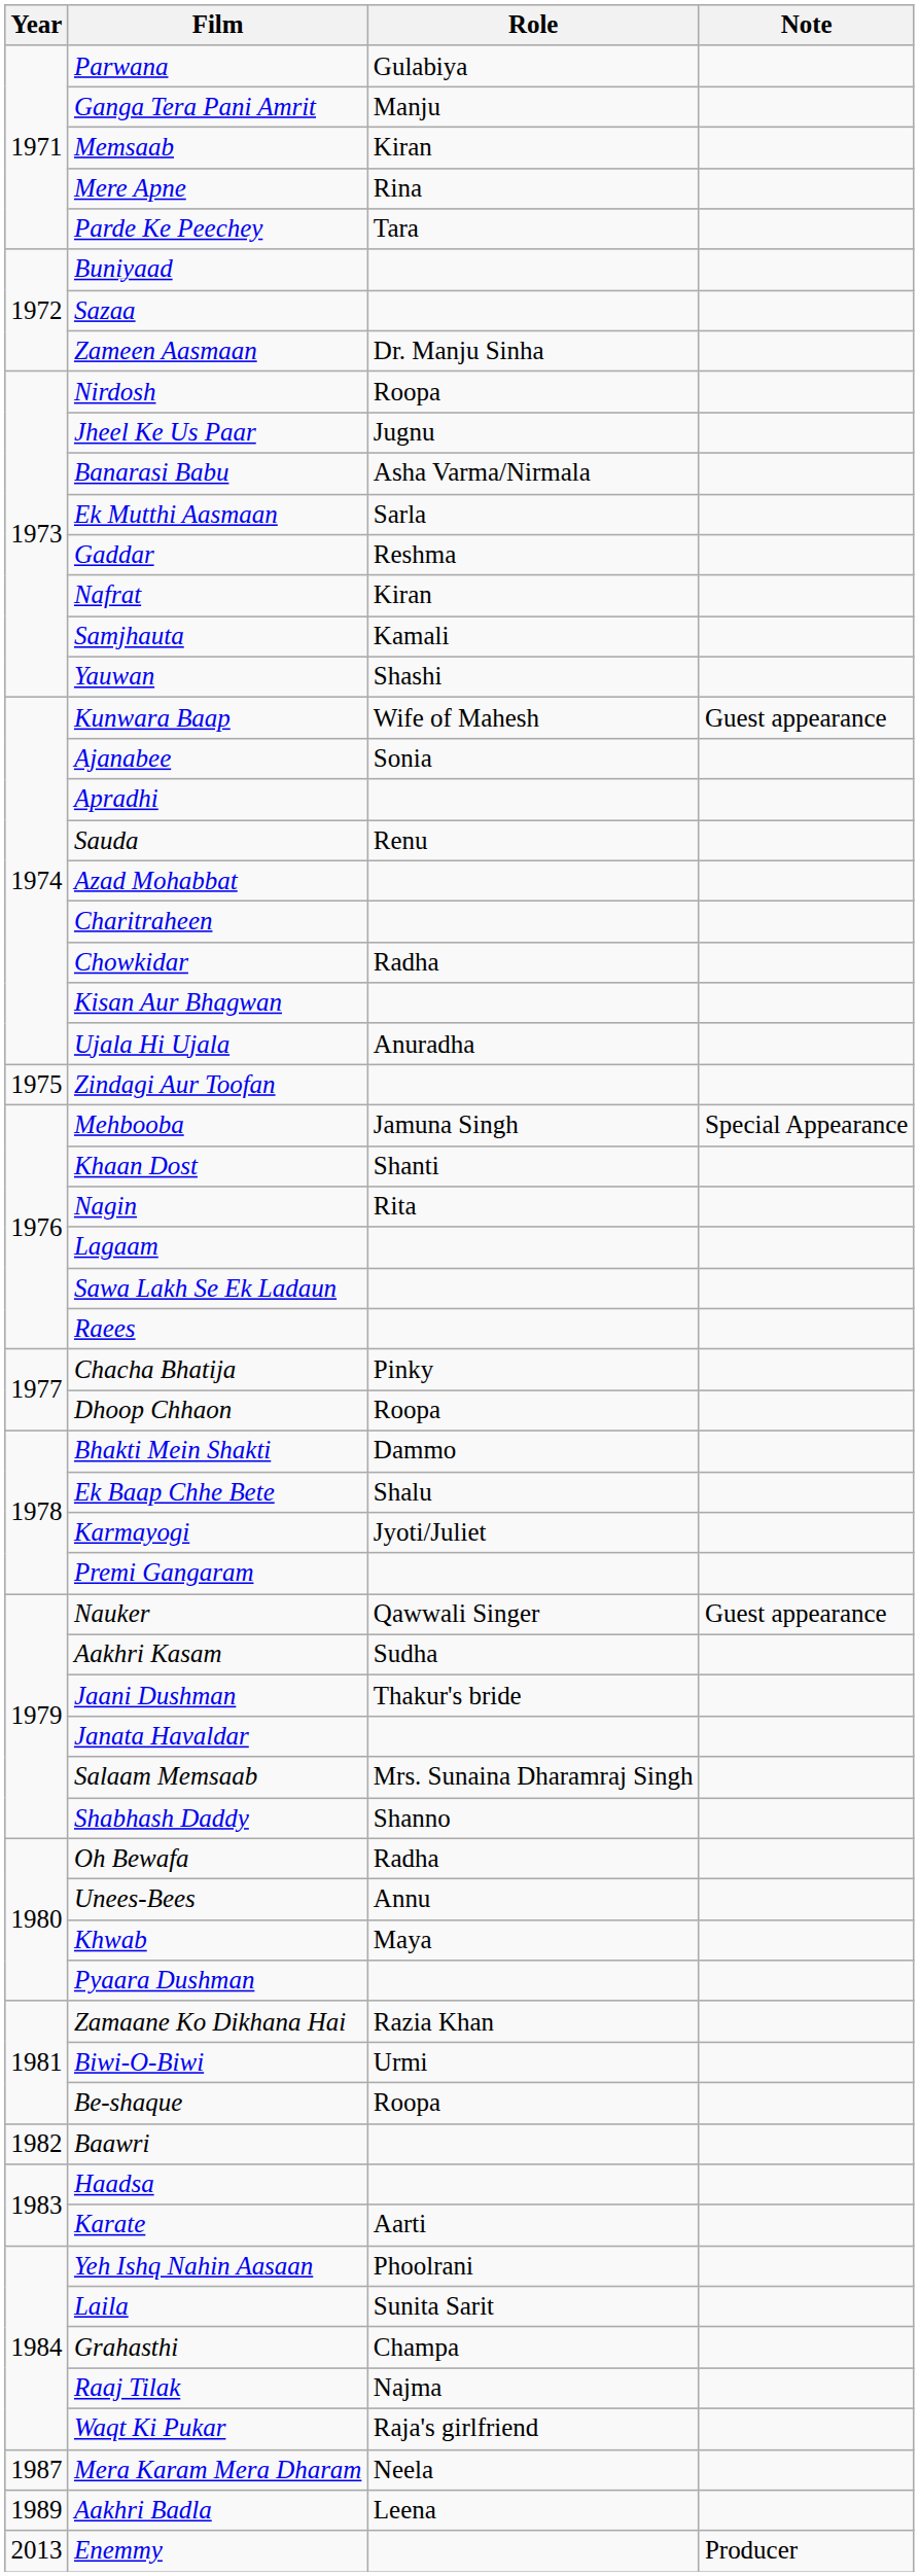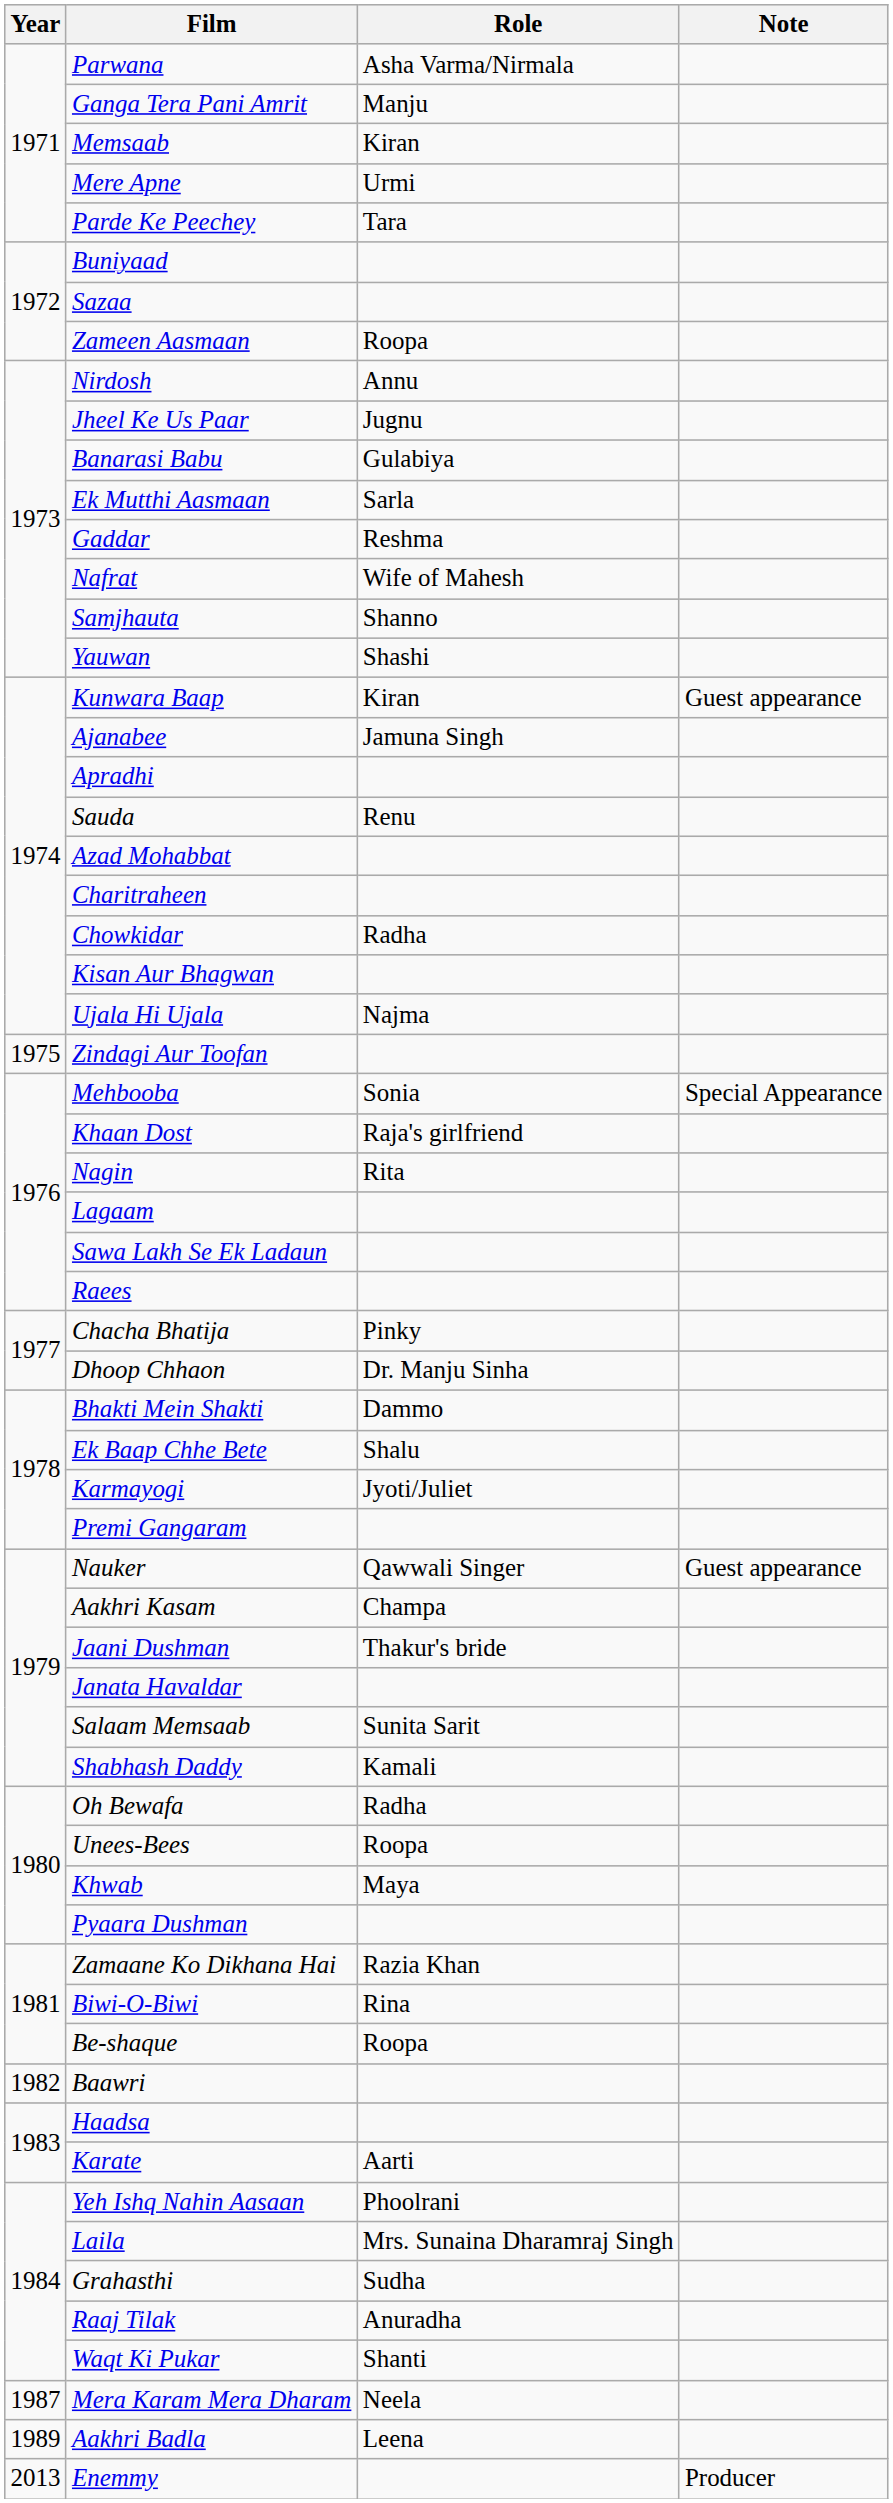 <table class="wikitable sortable">
 <tr>
 <th>Year</th>
 <th>Film</th>
 <th>Role</th>
 <th>Note</th>
 </tr>
 <tr>
 <td rowspan="5">1971</td>
 <td><a href='#'><em>Parwana</em></a></td>
-<td>Gulabiya</td>
+<td>Asha Varma/Nirmala</td>
 <td></td>
 </tr>
 <tr>
 <td><em><a href='#'>Ganga Tera Pani Amrit</a></em></td>
 <td>Manju</td>
 <td></td>
 </tr>
 <tr>
 <td><em><a href='#'>Memsaab</a></em></td>
 <td>Kiran</td>
 <td></td>
 </tr>
 <tr>
 <td><em><a href='#'>Mere Apne</a></em></td>
-<td>Rina</td>
+<td>Urmi</td>
 <td></td>
 </tr>
 <tr>
 <td><em><a href='#'>Parde Ke Peechey</a></em></td>
 <td>Tara</td>
 <td></td>
 </tr>
 <tr>
 <td rowspan="3">1972</td>
 <td><em><a href='#'>Buniyaad</a></em></td>
 <td></td>
 <td></td>
 </tr>
 <tr>
 <td><em><a href='#'>Sazaa</a></em></td>
 <td></td>
 <td></td>
 </tr>
 <tr>
 <td><em><a href='#'>Zameen Aasmaan</a></em></td>
-<td>Dr. Manju Sinha</td>
+<td>Roopa</td>
 <td></td>
 </tr>
 <tr>
 <td rowspan="8">1973</td>
 <td><em><a href='#'>Nirdosh</a></em></td>
-<td>Roopa</td>
+<td>Annu</td>
 <td></td>
 </tr>
 <tr>
 <td><em><a href='#'>Jheel Ke Us Paar</a></em></td>
 <td>Jugnu</td>
 <td></td>
 </tr>
 <tr>
 <td><em><a href='#'>Banarasi Babu</a></em></td>
-<td>Asha Varma/Nirmala</td>
+<td>Gulabiya</td>
 <td></td>
 </tr>
 <tr>
 <td><em><a href='#'>Ek Mutthi Aasmaan</a></em></td>
 <td>Sarla</td>
 <td></td>
 </tr>
 <tr>
 <td><em><a href='#'>Gaddar</a></em></td>
 <td>Reshma</td>
 <td></td>
 </tr>
 <tr>
 <td><em><a href='#'>Nafrat</a></em></td>
-<td>Kiran</td>
+<td>Wife of Mahesh</td>
 <td></td>
 </tr>
 <tr>
 <td><em><a href='#'>Samjhauta</a></em></td>
-<td>Kamali</td>
+<td>Shanno</td>
 <td></td>
 </tr>
 <tr>
 <td><em><a href='#'>Yauwan</a></em></td>
 <td>Shashi</td>
 <td></td>
 </tr>
 <tr>
 <td rowspan="9">1974</td>
 <td><em><a href='#'>Kunwara Baap</a></em></td>
-<td>Wife of Mahesh</td>
+<td>Kiran</td>
 <td>Guest appearance</td>
 </tr>
 <tr>
 <td><em><a href='#'>Ajanabee</a></em></td>
-<td>Sonia</td>
+<td>Jamuna Singh</td>
 <td></td>
 </tr>
 <tr>
 <td><em><a href='#'>Apradhi</a></em></td>
 <td></td>
 <td></td>
 </tr>
 <tr>
 <td><em>Sauda</em></td>
 <td>Renu</td>
 <td></td>
 </tr>
 <tr>
 <td><em><a href='#'>Azad Mohabbat</a></em></td>
 <td></td>
 <td></td>
 </tr>
 <tr>
 <td><em><a href='#'>Charitraheen</a></em></td>
 <td></td>
 <td></td>
 </tr>
 <tr>
 <td><em><a href='#'>Chowkidar</a></em></td>
 <td>Radha</td>
 <td></td>
 </tr>
 <tr>
 <td><em><a href='#'>Kisan Aur Bhagwan</a></em></td>
 <td></td>
 <td></td>
 </tr>
 <tr>
 <td><em><a href='#'>Ujala Hi Ujala</a></em></td>
-<td>Anuradha</td>
+<td>Najma</td>
 <td></td>
 </tr>
 <tr>
 <td rowspan="1">1975</td>
 <td><em><a href='#'>Zindagi Aur Toofan</a></em></td>
 <td></td>
 <td></td>
 </tr>
 <tr>
 <td rowspan="6">1976</td>
 <td><em><a href='#'>Mehbooba</a></em></td>
-<td>Jamuna Singh</td>
+<td>Sonia</td>
 <td>Special Appearance</td>
 </tr>
 <tr>
 <td><em><a href='#'>Khaan Dost</a></em></td>
-<td>Shanti</td>
+<td>Raja's girlfriend</td>
 <td></td>
 </tr>
 <tr>
 <td><em><a href='#'>Nagin</a></em></td>
 <td>Rita</td>
 <td></td>
 </tr>
 <tr>
 <td><em><a href='#'>Lagaam</a></em></td>
 <td></td>
 <td></td>
 </tr>
 <tr>
 <td><em><a href='#'>Sawa Lakh Se Ek Ladaun</a></em></td>
 <td></td>
 <td></td>
 </tr>
 <tr>
 <td><em><a href='#'>Raees</a></em></td>
 <td></td>
 <td></td>
 </tr>
 <tr>
 <td rowspan="2">1977</td>
 <td><em>Chacha Bhatija</em></td>
 <td>Pinky</td>
 <td></td>
 </tr>
 <tr>
 <td><em>Dhoop Chhaon</em></td>
-<td>Roopa</td>
+<td>Dr. Manju Sinha</td>
 <td></td>
 </tr>
 <tr>
 <td rowspan="4">1978</td>
 <td><em><a href='#'>Bhakti Mein Shakti</a></em></td>
 <td>Dammo</td>
 <td></td>
 </tr>
 <tr>
 <td><em><a href='#'>Ek Baap Chhe Bete</a></em></td>
 <td>Shalu</td>
 <td></td>
 </tr>
 <tr>
 <td><em><a href='#'>Karmayogi</a></em></td>
 <td>Jyoti/Juliet</td>
 <td></td>
 </tr>
 <tr>
 <td><em><a href='#'>Premi Gangaram</a></em></td>
 <td></td>
 <td></td>
 </tr>
 <tr>
 <td rowspan="6">1979</td>
 <td><em>Nauker</em></td>
 <td>Qawwali Singer</td>
 <td>Guest appearance</td>
 </tr>
 <tr>
 <td><em>Aakhri Kasam</em></td>
-<td>Sudha</td>
+<td>Champa</td>
 <td></td>
 </tr>
 <tr>
 <td><em><a href='#'>Jaani Dushman</a></em></td>
 <td>Thakur's bride</td>
 <td></td>
 </tr>
 <tr>
 <td><em><a href='#'>Janata Havaldar</a></em></td>
 <td></td>
 <td></td>
 </tr>
 <tr>
 <td><em>Salaam Memsaab</em></td>
-<td>Mrs. Sunaina Dharamraj Singh</td>
+<td>Sunita Sarit</td>
 <td></td>
 </tr>
 <tr>
 <td><em><a href='#'>Shabhash Daddy</a></em></td>
-<td>Shanno</td>
+<td>Kamali</td>
 <td></td>
 </tr>
 <tr>
 <td rowspan="4">1980</td>
 <td><em>Oh Bewafa</em></td>
 <td>Radha</td>
 <td></td>
 </tr>
 <tr>
 <td><em>Unees-Bees</em></td>
-<td>Annu</td>
+<td>Roopa</td>
 <td></td>
 </tr>
 <tr>
 <td><em><a href='#'>Khwab</a></em></td>
 <td>Maya</td>
 <td></td>
 </tr>
 <tr>
 <td><em><a href='#'>Pyaara Dushman</a></em></td>
 <td></td>
 <td></td>
 </tr>
 <tr>
 <td rowspan="3">1981</td>
 <td><em>Zamaane Ko Dikhana Hai</em></td>
 <td>Razia Khan</td>
 <td></td>
 </tr>
 <tr>
 <td><em><a href='#'>Biwi-O-Biwi</a></em></td>
-<td>Urmi</td>
+<td>Rina</td>
 <td></td>
 </tr>
 <tr>
 <td><em>Be-shaque</em></td>
 <td>Roopa</td>
 <td></td>
 </tr>
 <tr>
 <td>1982</td>
 <td><em>Baawri</em></td>
 <td></td>
 <td></td>
 </tr>
 <tr>
 <td rowspan="2">1983</td>
 <td><em><a href='#'>Haadsa</a></em></td>
 <td></td>
 <td></td>
 </tr>
 <tr>
 <td><em><a href='#'>Karate</a></em></td>
 <td>Aarti</td>
 <td></td>
 </tr>
 <tr>
 <td rowspan="5">1984</td>
 <td><em><a href='#'>Yeh Ishq Nahin Aasaan</a></em></td>
 <td>Phoolrani</td>
 <td></td>
 </tr>
 <tr>
 <td><em><a href='#'>Laila</a></em></td>
-<td>Sunita Sarit</td>
+<td>Mrs. Sunaina Dharamraj Singh</td>
 <td></td>
 </tr>
 <tr>
 <td><em>Grahasthi</em></td>
-<td>Champa</td>
+<td>Sudha</td>
 <td></td>
 </tr>
 <tr>
 <td><em><a href='#'>Raaj Tilak</a></em></td>
-<td>Najma</td>
+<td>Anuradha</td>
 <td></td>
 </tr>
 <tr>
 <td><em><a href='#'>Waqt Ki Pukar</a></em></td>
-<td>Raja's girlfriend</td>
+<td>Shanti</td>
 <td></td>
 </tr>
 <tr>
 <td>1987</td>
 <td><em><a href='#'>Mera Karam Mera Dharam</a></em></td>
 <td>Neela</td>
 <td></td>
 </tr>
 <tr>
 <td>1989</td>
 <td><em><a href='#'>Aakhri Badla</a></em></td>
 <td>Leena</td>
 <td></td>
 </tr>
 <tr>
 <td>2013</td>
 <td><em><a href='#'>Enemmy</a></em></td>
 <td></td>
 <td>Producer</td>
 </tr>
 </table>
